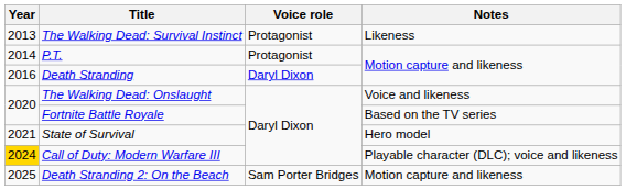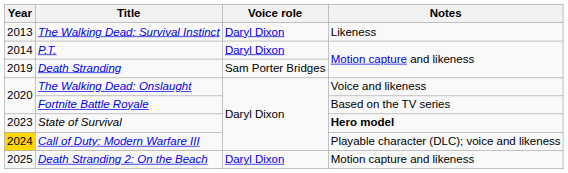 <table class="wikitable sortable">
 <tr>
 <th>Year</th>
 <th>Title</th>
 <th>Voice role</th>
 <th class="unsortable">Notes</th>
 </tr>
 <tr>
 <td>2013</td>
 <td><em><a href='#'>The Walking Dead: Survival Instinct</a></em></td>
-<td>Protagonist</td>
+<td><a href='#'>Daryl Dixon</a></td>
 <td>Likeness</td>
 </tr>
 <tr>
 <td>2014</td>
 <td><em><a href='#'>P.T.</a></em></td>
-<td>Protagonist</td>
+<td><a href='#'>Daryl Dixon</a></td>
 <td rowspan=2><a href='#'>Motion capture</a> and likeness</td>
 </tr>
 <tr>
-<td>2016</td>
+<td>2019</td>
 <td><em><a href='#'>Death Stranding</a></em></td>
-<td><a href='#'>Daryl Dixon</a></td>
+<td>Sam Porter Bridges</td>
 </tr>
 <tr>
 <td rowspan=2>2020</td>
 <td><em><a href='#'>The Walking Dead: Onslaught</a></em></td>
 <td rowspan=4>Daryl Dixon</td>
 <td>Voice and likeness</td>
 </tr>
 <tr>
 <td><em><a href='#'>Fortnite Battle Royale</a></em></td>
 <td>Based on the TV series</td>
 </tr>
 <tr>
-<td>2021</td>
+<td>2023</td>
 <td><em>State of Survival</em></td>
-<td>Hero model</td>
+<td><strong>Hero model</strong></td>
 </tr>
 <tr>
 <td style="background: gold;">2024</td>
 <td><em><a href='#'>Call of Duty: Modern Warfare III</a></em></td>
 <td>Playable character (DLC); voice and likeness</td>
 </tr>
 <tr>
 <td>2025</td>
 <td><em><a href='#'>Death Stranding 2: On the Beach</a></em></td>
-<td>Sam Porter Bridges</td>
+<td><a href='#'>Daryl Dixon</a></td>
 <td>Motion capture and likeness</td>
 </tr>
 </table>
